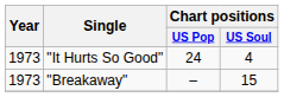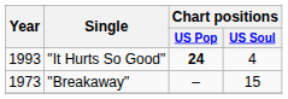 <table class="wikitable" style="text-align:center;">
 <tr>
 <th rowspan="2">Year</th>
 <th rowspan="2">Single</th>
 <th colspan="2">Chart positions</th>
 </tr>
 <tr style="font-size:smaller;">
 <th><a href='#'>US Pop</a></th>
 <th><a href='#'>US Soul</a></th>
 </tr>
 <tr>
-<td rowspan="1">1973</td>
+<td rowspan="1">1993</td>
 <td align="left">"It Hurts So Good"</td>
-<td>24</td>
+<td><strong>24</strong></td>
 <td>4</td>
 </tr>
 <tr>
 <td rowspan="1">1973</td>
 <td align="left">"Breakaway"</td>
 <td>–</td>
 <td>15</td>
 </tr>
 <tr>
 </tr>
 </table>
